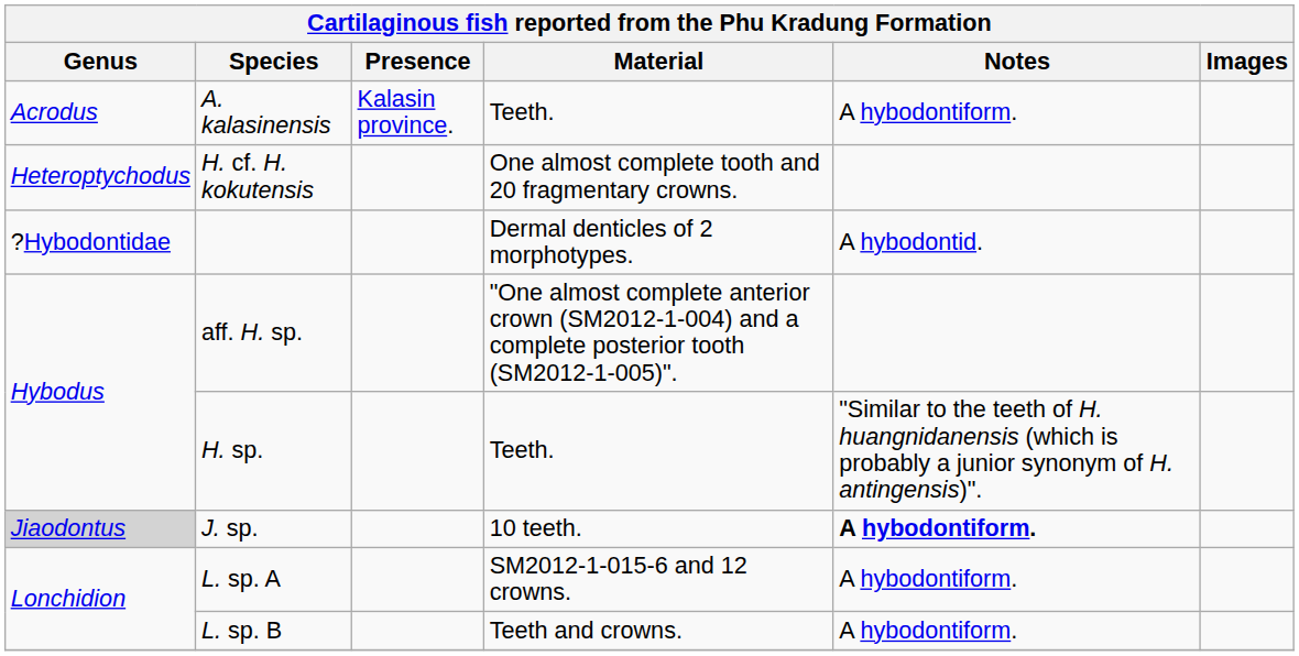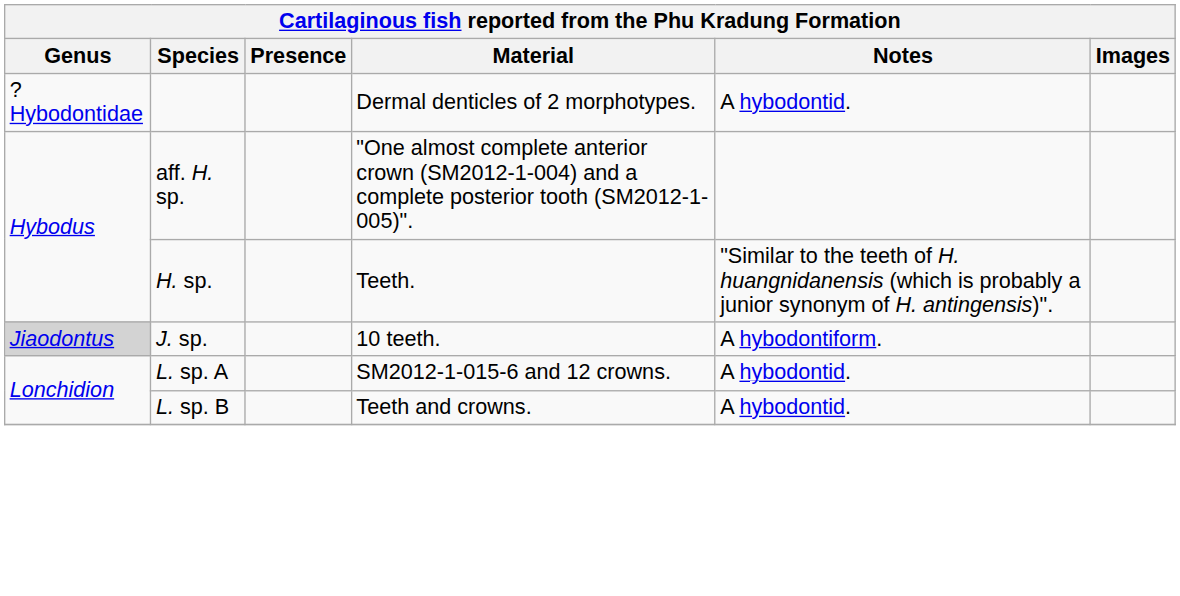 <table class="wikitable" align="center">
 <tr>
 <th colspan="6" align="center"><strong><a href='#'>Cartilaginous fish</a> reported from the Phu Kradung Formation</strong></th>
 </tr>
 <tr>
 <th>Genus</th>
 <th>Species</th>
 <th>Presence</th>
 <th><strong>Material</strong></th>
 <th>Notes</th>
 <th>Images</th>
-</tr>
-<tr>
-<td><em><a href='#'>Acrodus</a></em></td>
-<td><em>A. kalasinensis</em></td>
-<td><a href='#'>Kalasin province</a>.</td>
-<td>Teeth.</td>
-<td>A <a href='#'>hybodontiform</a>.</td>
-<td></td>
-</tr>
-<tr>
-<td><em><a href='#'>Heteroptychodus</a></em></td>
-<td><em>H.</em> cf. <em>H. kokutensis</em></td>
-<td></td>
-<td>One almost complete tooth and 20 fragmentary crowns.</td>
-<td></td>
-<td></td>
 </tr>
 <tr>
 <td>?<a href='#'>Hybodontidae</a></td>
 <td></td>
 <td></td>
 <td>Dermal denticles of 2 morphotypes.</td>
 <td>A <a href='#'>hybodontid</a>.</td>
 <td></td>
 </tr>
 <tr>
 <td rowspan="2"><em><a href='#'>Hybodus</a></em></td>
 <td>aff. <em>H.</em> sp.</td>
 <td></td>
 <td>"One almost complete anterior crown (SM2012-1-004) and a complete posterior tooth (SM2012-1-005)".</td>
 <td></td>
 <td></td>
 </tr>
 <tr>
 <td><em>H.</em> sp.</td>
 <td></td>
 <td>Teeth.</td>
 <td>"Similar to the teeth of <em>H. huangnidanensis</em> (which is probably a junior synonym of <em>H. antingensis</em>)".</td>
 <td></td>
 </tr>
 <tr>
 <td style="background: lightgrey;"><em><a href='#'>Jiaodontus</a></em></td>
 <td><em>J.</em> sp.</td>
 <td></td>
 <td>10 teeth.</td>
-<td><strong>A <a href='#'>hybodontiform</a>.</strong></td>
+<td>A <a href='#'>hybodontiform</a>.</td>
 <td></td>
 </tr>
 <tr>
 <td rowspan="2"><em><a href='#'>Lonchidion</a></em></td>
 <td><em>L.</em> sp. A</td>
 <td></td>
 <td>SM2012-1-015-6 and 12 crowns.</td>
-<td>A <a href='#'>hybodontiform</a>.</td>
+<td>A <a href='#'>hybodontid</a>.</td>
 <td></td>
 </tr>
 <tr>
 <td><em>L.</em> sp. B</td>
 <td></td>
 <td>Teeth and crowns.</td>
-<td>A <a href='#'>hybodontiform</a>.</td>
+<td>A <a href='#'>hybodontid</a>.</td>
 <td></td>
 </tr>
 <tr>
 </tr>
 </table>
